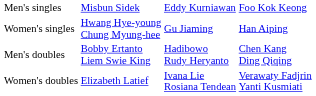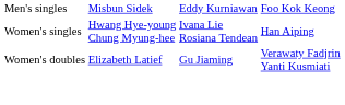 <table>
 <tr>
 <td>Men's singles</td>
 <td> <a href='#'>Misbun Sidek</a></td>
 <td> <a href='#'>Eddy Kurniawan</a></td>
 <td> <a href='#'>Foo Kok Keong</a></td>
 </tr>
 <tr>
 <td>Women's singles</td>
 <td> <a href='#'>Hwang Hye-young</a> <br>  <a href='#'>Chung Myung-hee</a></td>
-<td> <a href='#'>Gu Jiaming</a></td>
+<td> <a href='#'>Ivana Lie</a> <br>  <a href='#'>Rosiana Tendean</a></td>
 <td> <a href='#'>Han Aiping</a></td>
-</tr>
-<tr>
-<td>Men's doubles</td>
-<td> <a href='#'>Bobby Ertanto</a> <br>  <a href='#'>Liem Swie King</a></td>
-<td> <a href='#'>Hadibowo</a> <br>  <a href='#'>Rudy Heryanto</a></td>
-<td> <a href='#'>Chen Kang</a> <br>  <a href='#'>Ding Qiqing</a></td>
 </tr>
 <tr>
 <td>Women's doubles</td>
 <td> <a href='#'>Elizabeth Latief</a></td>
-<td> <a href='#'>Ivana Lie</a> <br>  <a href='#'>Rosiana Tendean</a></td>
+<td> <a href='#'>Gu Jiaming</a></td>
 <td> <a href='#'>Verawaty Fadjrin</a> <br>  <a href='#'>Yanti Kusmiati</a></td>
 </tr>
 </table>
